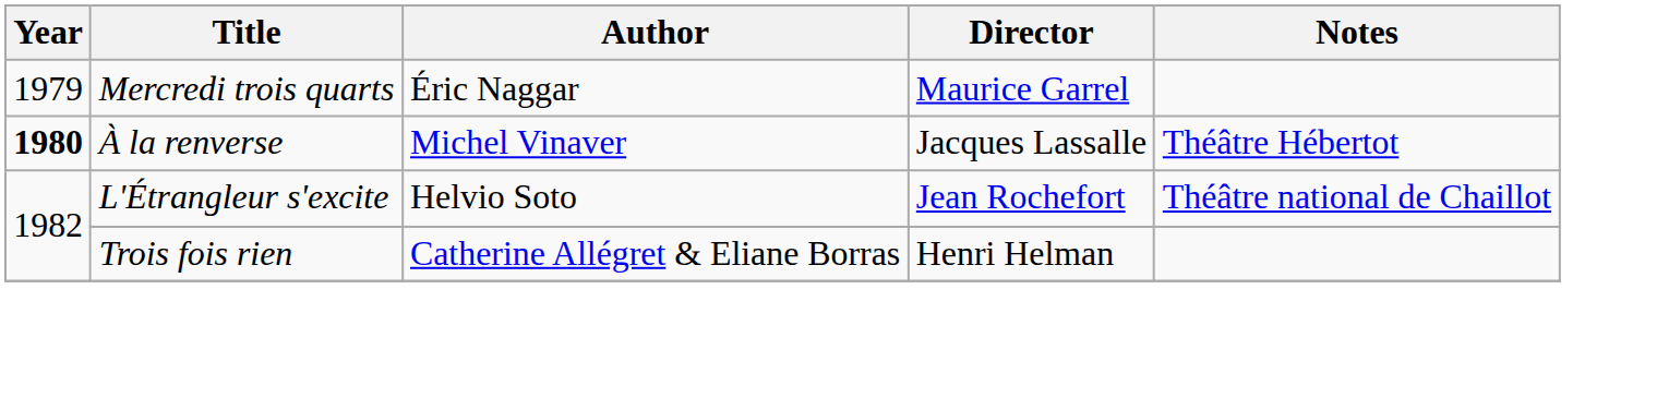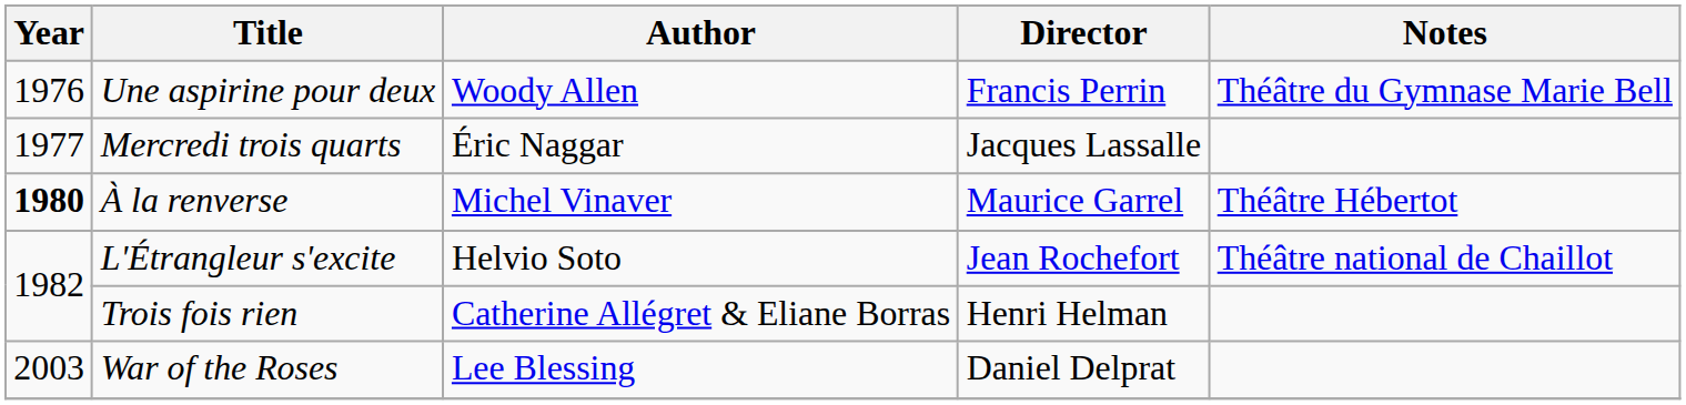 <table class="wikitable">
 <tr>
 <th>Year</th>
 <th>Title</th>
 <th>Author</th>
 <th>Director</th>
 <th>Notes</th>
 </tr>
 <tr>
-<td>1979</td>
+<td>1976</td>
+<td><em>Une aspirine pour deux</em></td>
+<td><a href='#'>Woody Allen</a></td>
+<td><a href='#'>Francis Perrin</a></td>
+<td><a href='#'>Théâtre du Gymnase Marie Bell</a></td>
+</tr>
+<tr>
+<td>1977</td>
 <td><em>Mercredi trois quarts</em></td>
 <td>Éric Naggar</td>
-<td><a href='#'>Maurice Garrel</a></td>
+<td>Jacques Lassalle</td>
 <td></td>
 </tr>
 <tr>
 <td><strong>1980</strong></td>
 <td><em>À la renverse</em></td>
 <td><a href='#'>Michel Vinaver</a></td>
-<td>Jacques Lassalle</td>
+<td><a href='#'>Maurice Garrel</a></td>
 <td><a href='#'>Théâtre Hébertot</a></td>
 </tr>
 <tr>
 <td rowspan=2>1982</td>
 <td><em>L'Étrangleur s'excite</em></td>
 <td>Helvio Soto</td>
 <td><a href='#'>Jean Rochefort</a></td>
 <td><a href='#'>Théâtre national de Chaillot</a></td>
 </tr>
 <tr>
 <td><em>Trois fois rien</em></td>
 <td><a href='#'>Catherine Allégret</a> & Eliane Borras</td>
 <td>Henri Helman</td>
 <td></td>
 </tr>
 <tr>
+<td>2003</td>
+<td><em>War of the Roses</em></td>
+<td><a href='#'>Lee Blessing</a></td>
+<td>Daniel Delprat</td>
+<td></td>
+</tr>
+<tr>
 </tr>
 </table>
